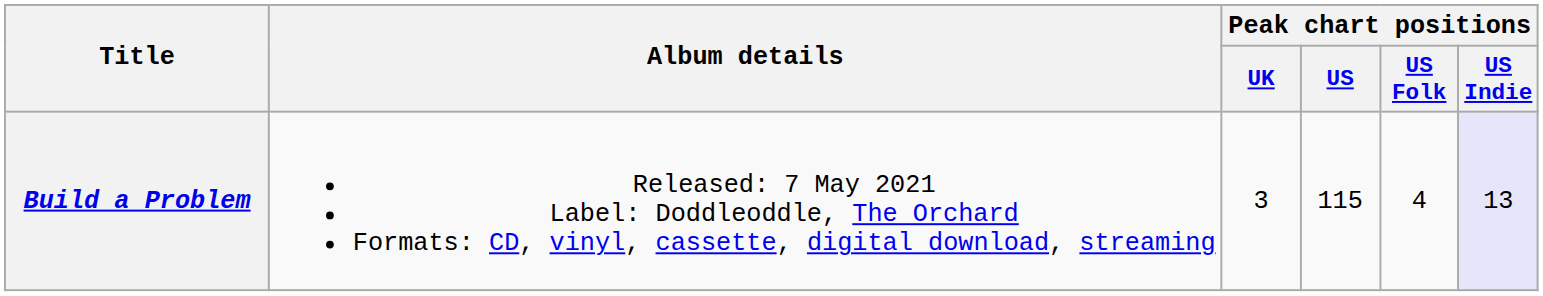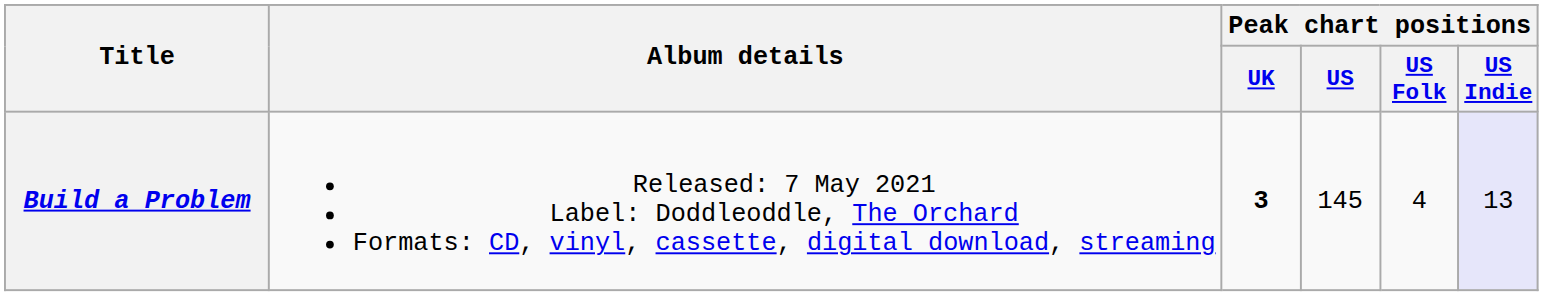 <table class="wikitable plainrowheaders" style="text-align:center;">
 <tr>
 <th scope="col" rowspan="2" style="width:10em;">Title</th>
 <th scope="col" rowspan="2" tyle="width:18em;">Album details</th>
 <th scope="col" colspan="4">Peak chart positions</th>
 </tr>
 <tr>
 <th scope="col" style="width:3em;font-size:90%;"><a href='#'>UK</a><br></th>
 <th scope="col" style="width:3em;font-size:90%;"><a href='#'>US</a><br></th>
 <th scope="col" style="width:3em;font-size:90%;"><a href='#'>US<br>Folk</a><br></th>
 <th scope="col" style="width:3em;font-size:90%;"><a href='#'>US<br>Indie</a><br></th>
 </tr>
 <tr>
 <th scope="row"><em><a href='#'>Build a Problem</a></em></th>
 <td><br><ul><li>Released: 7 May 2021</li><li>Label: Doddleoddle, <a href='#'>The Orchard</a></li><li>Formats: <a href='#'>CD</a>, <a href='#'>vinyl</a>, <a href='#'>cassette</a>, <a href='#'>digital download</a>, <a href='#'>streaming</a></li></ul></td>
-<td>3</td>
-<td>115</td>
+<td><strong>3</strong></td>
+<td>145</td>
 <td>4</td>
 <td style="background: lavender;">13</td>
 </tr>
 </table>
